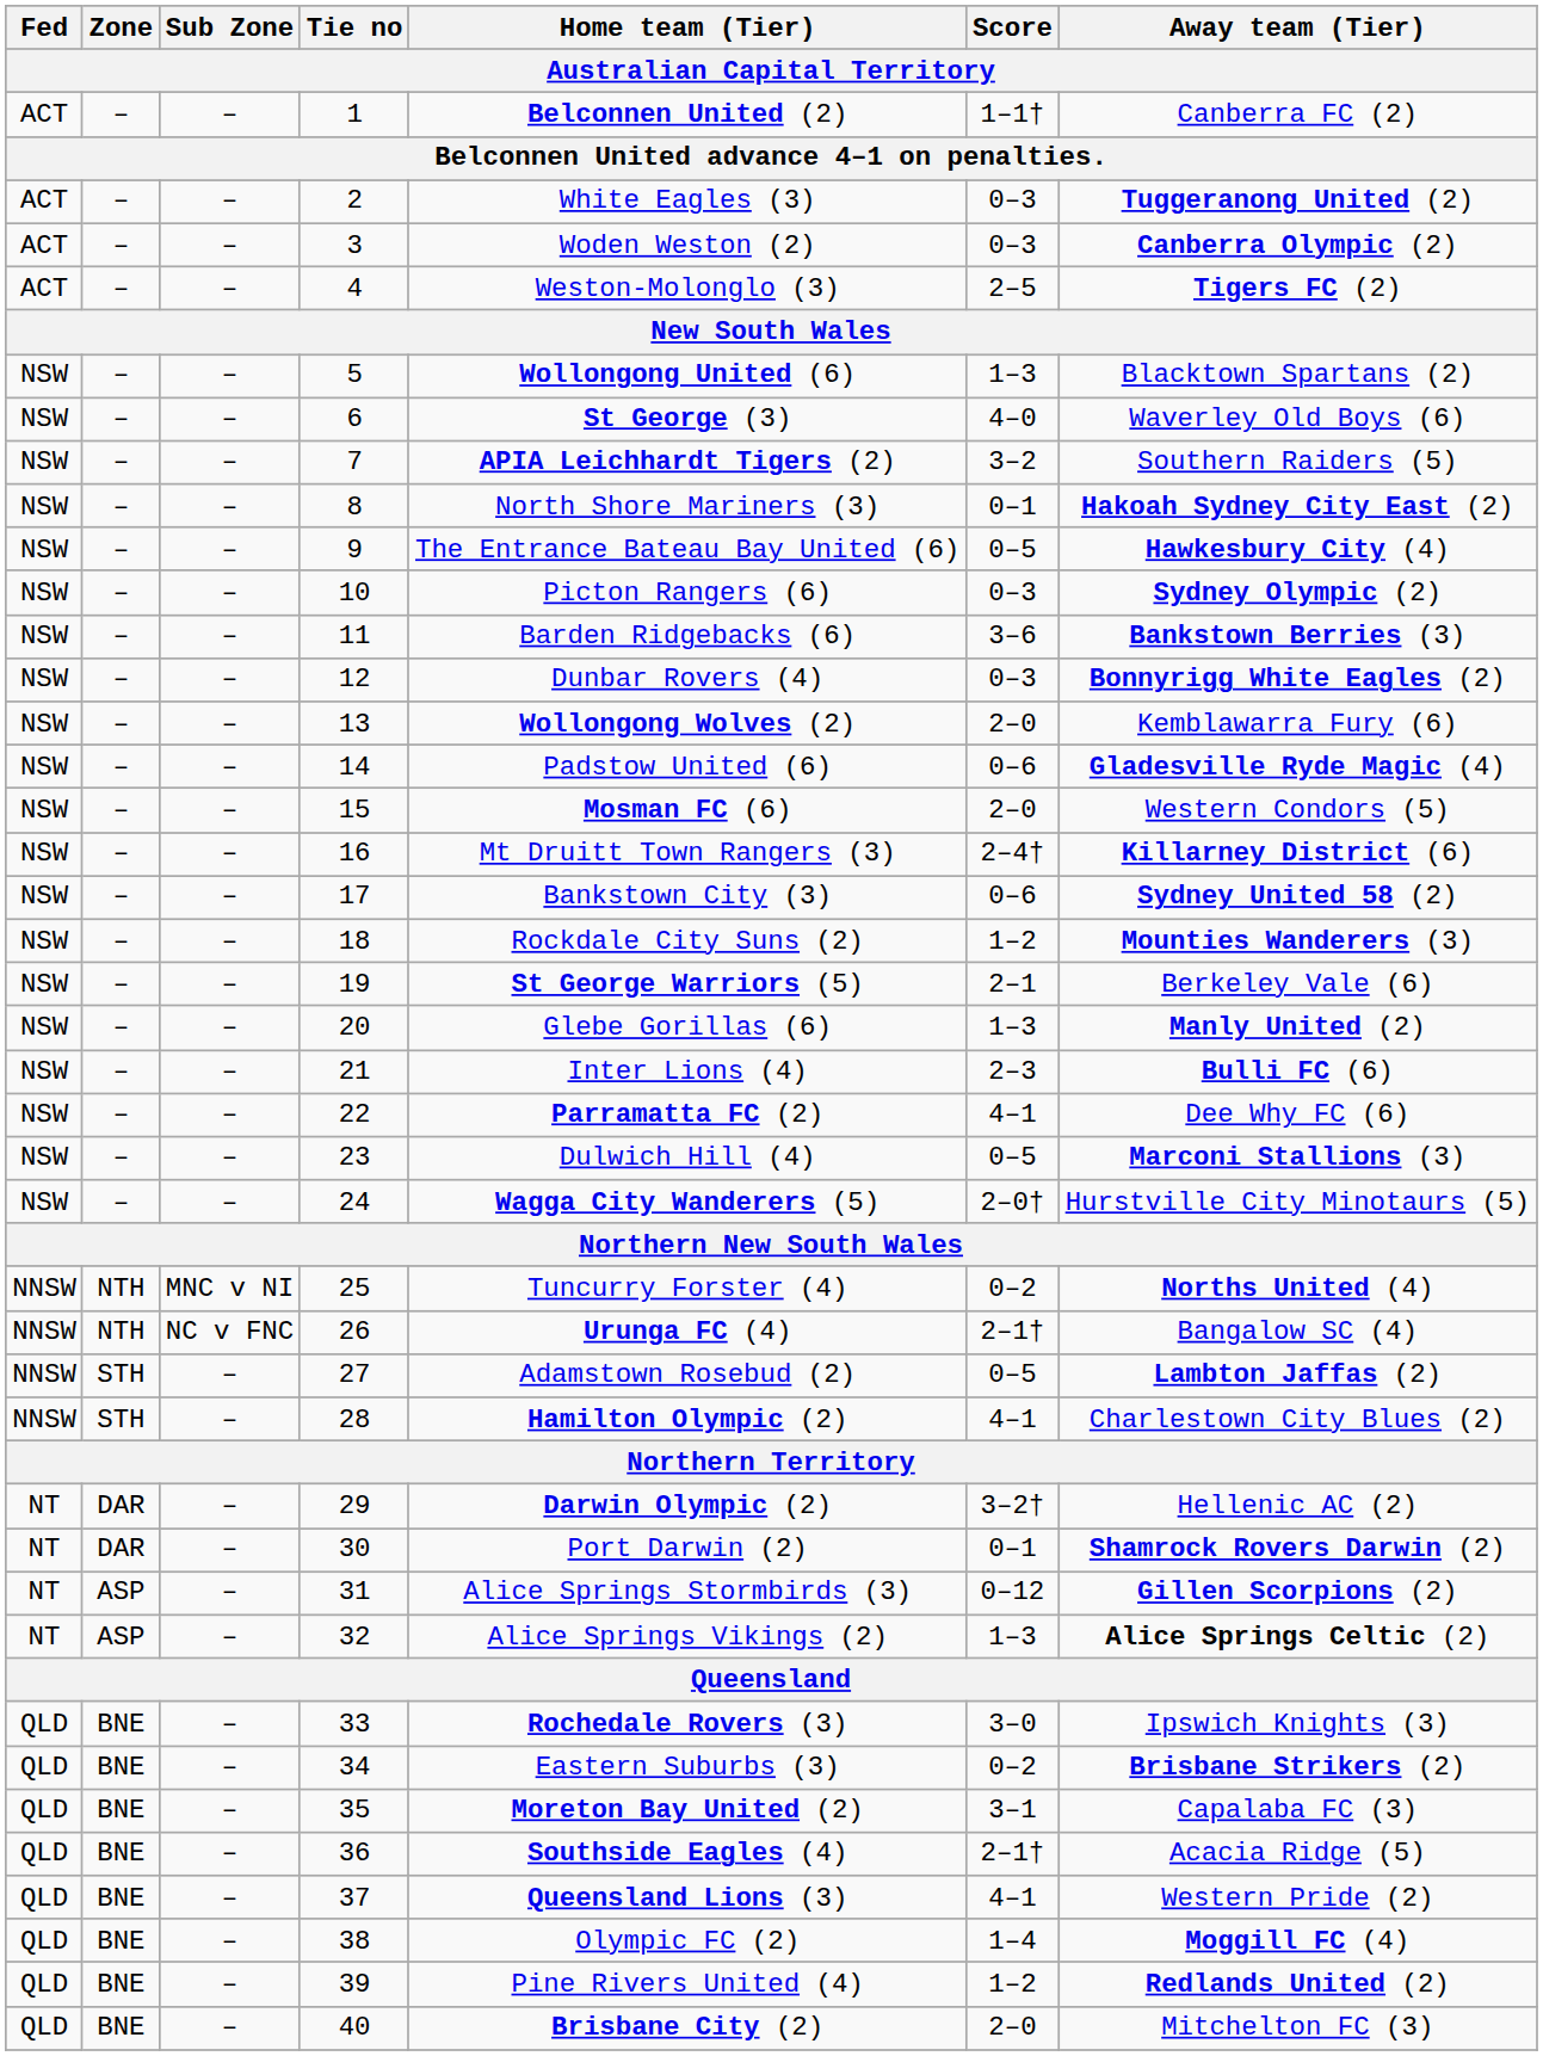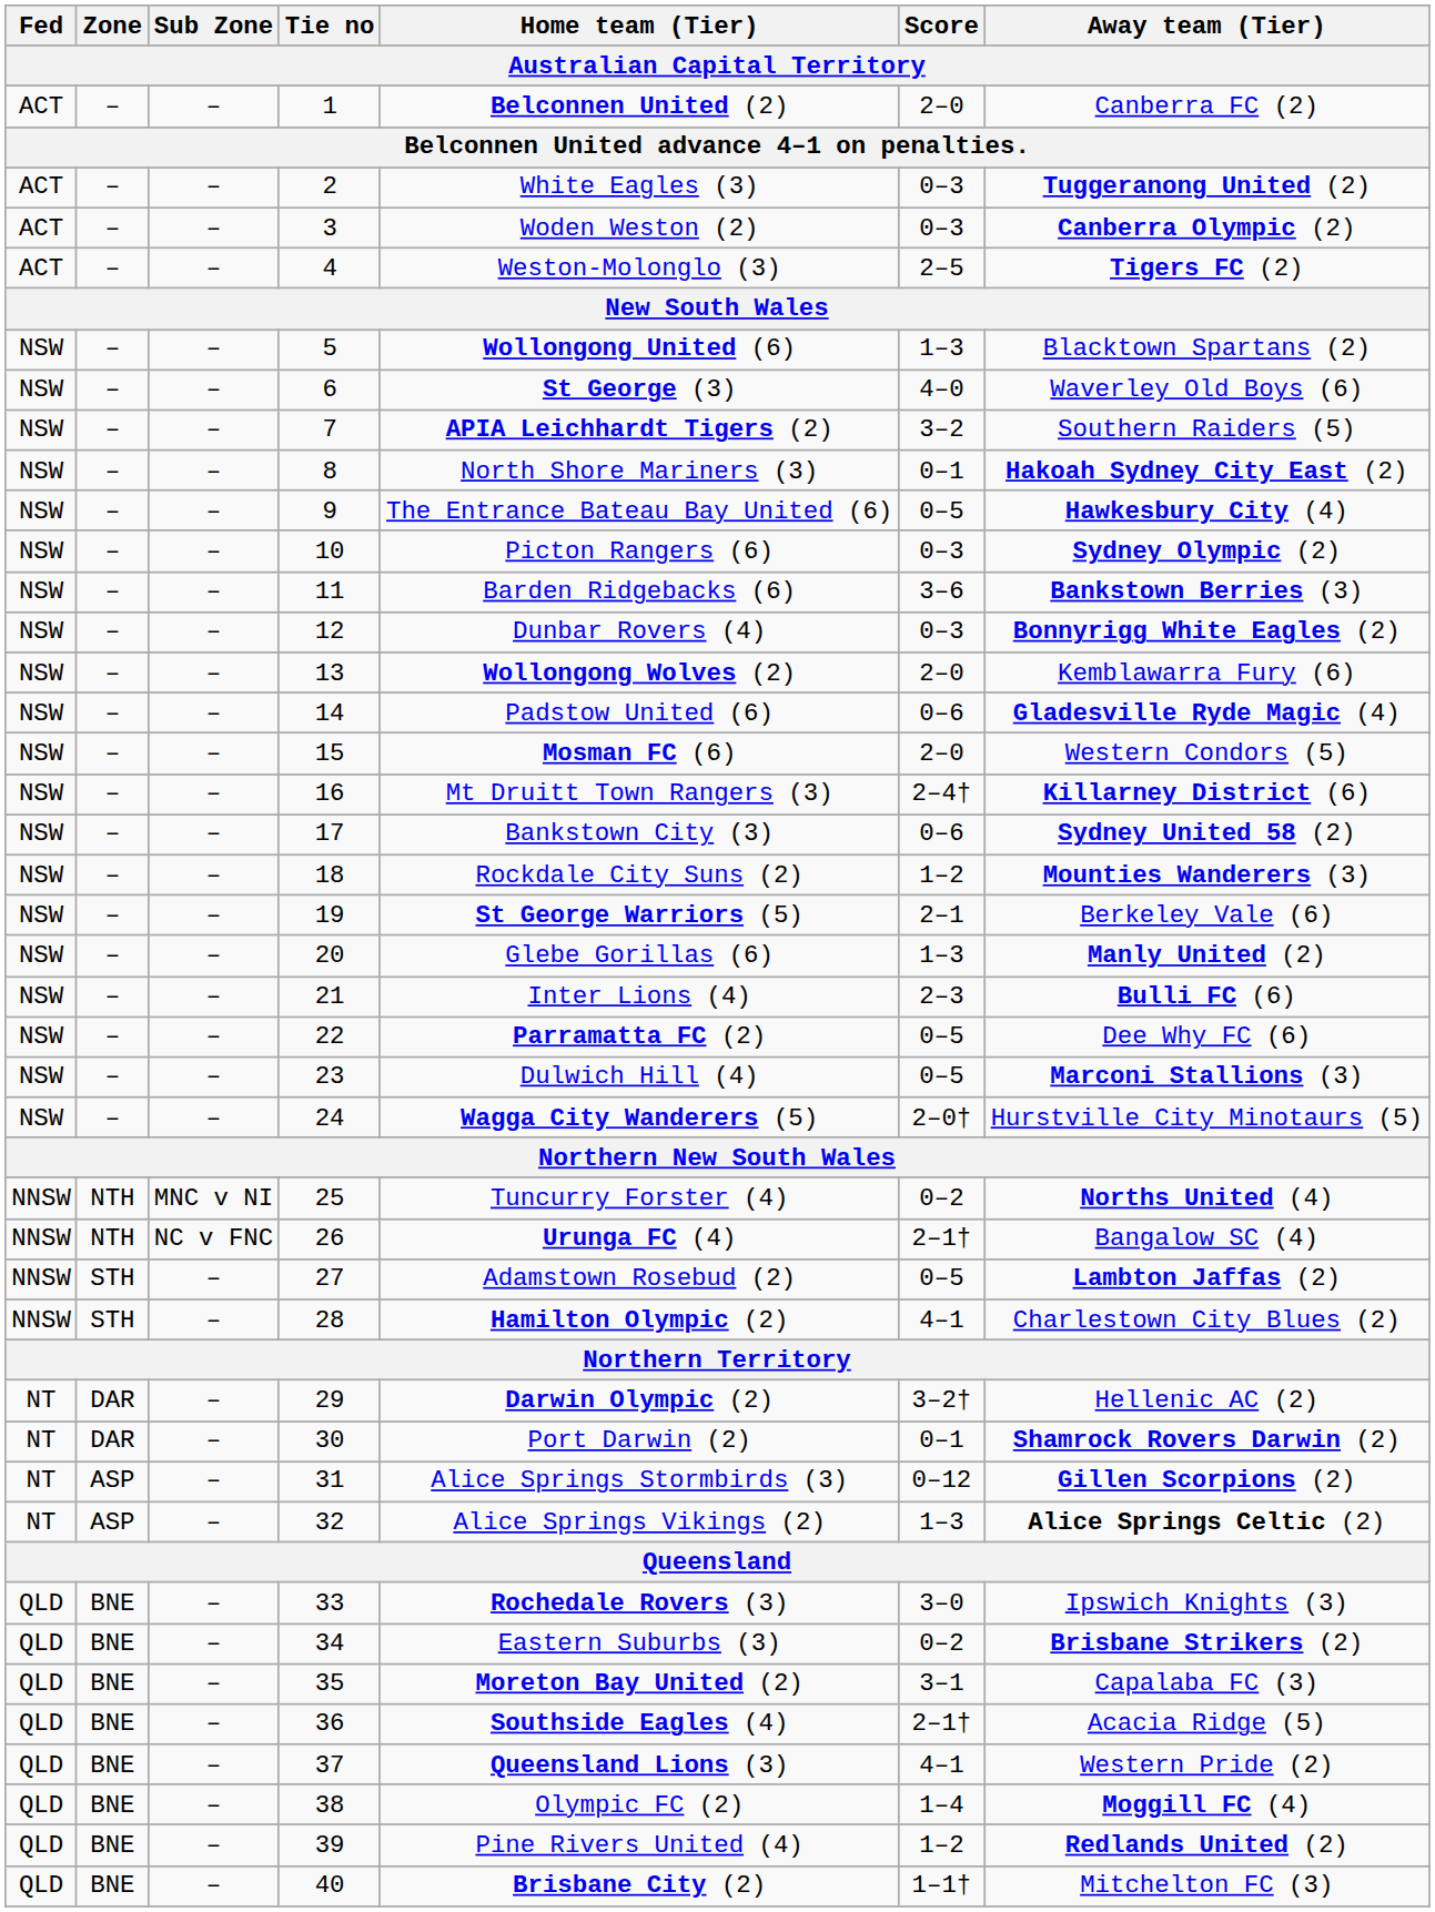 <table class="wikitable" style="text-align:center">
 <tr>
 <th>Fed</th>
 <th>Zone</th>
 <th>Sub Zone</th>
 <th>Tie no</th>
 <th>Home team (Tier)</th>
 <th>Score</th>
 <th>Away team (Tier)</th>
 </tr>
 <tr>
 <th colspan=7><a href='#'>Australian Capital Territory</a></th>
 </tr>
 <tr>
 <td>ACT</td>
 <td>–</td>
 <td>–</td>
 <td>1</td>
 <td><strong><a href='#'>Belconnen United</a></strong> (2)</td>
-<td>1–1†</td>
+<td>2–0</td>
 <td><a href='#'>Canberra FC</a> (2)</td>
 </tr>
 <tr>
 <th colspan=7>Belconnen United advance 4–1 on penalties.</th>
 </tr>
 <tr>
 <td>ACT</td>
 <td>–</td>
 <td>–</td>
 <td>2</td>
 <td><a href='#'>White Eagles</a> (3)</td>
 <td>0–3</td>
 <td><strong><a href='#'>Tuggeranong United</a></strong> (2)</td>
 </tr>
 <tr>
 <td>ACT</td>
 <td>–</td>
 <td>–</td>
 <td>3</td>
 <td><a href='#'>Woden Weston</a> (2)</td>
 <td>0–3</td>
 <td><strong><a href='#'>Canberra Olympic</a></strong> (2)</td>
 </tr>
 <tr>
 <td>ACT</td>
 <td>–</td>
 <td>–</td>
 <td>4</td>
 <td><a href='#'>Weston-Molonglo</a> (3)</td>
 <td>2–5</td>
 <td><strong><a href='#'>Tigers FC</a></strong> (2)</td>
 </tr>
 <tr>
 <th colspan=7><a href='#'>New South Wales</a></th>
 </tr>
 <tr>
 <td>NSW</td>
 <td>–</td>
 <td>–</td>
 <td>5</td>
 <td><strong><a href='#'>Wollongong United</a></strong> (6)</td>
 <td>1–3</td>
 <td><a href='#'>Blacktown Spartans</a> (2)</td>
 </tr>
 <tr>
 <td>NSW</td>
 <td>–</td>
 <td>–</td>
 <td>6</td>
 <td><strong><a href='#'>St George</a></strong> (3)</td>
 <td>4–0</td>
 <td><a href='#'>Waverley Old Boys</a> (6)</td>
 </tr>
 <tr>
 <td>NSW</td>
 <td>–</td>
 <td>–</td>
 <td>7</td>
 <td><strong><a href='#'>APIA Leichhardt Tigers</a></strong> (2)</td>
 <td>3–2</td>
 <td><a href='#'>Southern Raiders</a> (5)</td>
 </tr>
 <tr>
 <td>NSW</td>
 <td>–</td>
 <td>–</td>
 <td>8</td>
 <td><a href='#'>North Shore Mariners</a> (3)</td>
 <td>0–1</td>
 <td><strong><a href='#'>Hakoah Sydney City East</a></strong> (2)</td>
 </tr>
 <tr>
 <td>NSW</td>
 <td>–</td>
 <td>–</td>
 <td>9</td>
 <td><a href='#'>The Entrance Bateau Bay United</a> (6)</td>
 <td>0–5</td>
 <td><strong><a href='#'>Hawkesbury City</a></strong> (4)</td>
 </tr>
 <tr>
 <td>NSW</td>
 <td>–</td>
 <td>–</td>
 <td>10</td>
 <td><a href='#'>Picton Rangers</a> (6)</td>
 <td>0–3</td>
 <td><strong><a href='#'>Sydney Olympic</a></strong> (2)</td>
 </tr>
 <tr>
 <td>NSW</td>
 <td>–</td>
 <td>–</td>
 <td>11</td>
 <td><a href='#'>Barden Ridgebacks</a> (6)</td>
 <td>3–6</td>
 <td><strong><a href='#'>Bankstown Berries</a></strong> (3)</td>
 </tr>
 <tr>
 <td>NSW</td>
 <td>–</td>
 <td>–</td>
 <td>12</td>
 <td><a href='#'>Dunbar Rovers</a> (4)</td>
 <td>0–3</td>
 <td><strong><a href='#'>Bonnyrigg White Eagles</a></strong> (2)</td>
 </tr>
 <tr>
 <td>NSW</td>
 <td>–</td>
 <td>–</td>
 <td>13</td>
 <td><strong><a href='#'>Wollongong Wolves</a></strong> (2)</td>
 <td>2–0</td>
 <td><a href='#'>Kemblawarra Fury</a> (6)</td>
 </tr>
 <tr>
 <td>NSW</td>
 <td>–</td>
 <td>–</td>
 <td>14</td>
 <td><a href='#'>Padstow United</a> (6)</td>
 <td>0–6</td>
 <td><strong><a href='#'>Gladesville Ryde Magic</a></strong> (4)</td>
 </tr>
 <tr>
 <td>NSW</td>
 <td>–</td>
 <td>–</td>
 <td>15</td>
 <td><strong><a href='#'>Mosman FC</a></strong> (6)</td>
 <td>2–0</td>
 <td><a href='#'>Western Condors</a> (5)</td>
 </tr>
 <tr>
 <td>NSW</td>
 <td>–</td>
 <td>–</td>
 <td>16</td>
 <td><a href='#'>Mt Druitt Town Rangers</a> (3)</td>
 <td>2–4†</td>
 <td><strong><a href='#'>Killarney District</a></strong> (6)</td>
 </tr>
 <tr>
 <td>NSW</td>
 <td>–</td>
 <td>–</td>
 <td>17</td>
 <td><a href='#'>Bankstown City</a> (3)</td>
 <td>0–6</td>
 <td><strong><a href='#'>Sydney United 58</a></strong> (2)</td>
 </tr>
 <tr>
 <td>NSW</td>
 <td>–</td>
 <td>–</td>
 <td>18</td>
 <td><a href='#'>Rockdale City Suns</a> (2)</td>
 <td>1–2</td>
 <td><strong><a href='#'>Mounties Wanderers</a></strong> (3)</td>
 </tr>
 <tr>
 <td>NSW</td>
 <td>–</td>
 <td>–</td>
 <td>19</td>
 <td><strong><a href='#'>St George Warriors</a></strong> (5)</td>
 <td>2–1</td>
 <td><a href='#'>Berkeley Vale</a> (6)</td>
 </tr>
 <tr>
 <td>NSW</td>
 <td>–</td>
 <td>–</td>
 <td>20</td>
 <td><a href='#'>Glebe Gorillas</a> (6)</td>
 <td>1–3</td>
 <td><strong><a href='#'>Manly United</a></strong> (2)</td>
 </tr>
 <tr>
 <td>NSW</td>
 <td>–</td>
 <td>–</td>
 <td>21</td>
 <td><a href='#'>Inter Lions</a> (4)</td>
 <td>2–3</td>
 <td><strong><a href='#'>Bulli FC</a></strong> (6)</td>
 </tr>
 <tr>
 <td>NSW</td>
 <td>–</td>
 <td>–</td>
 <td>22</td>
 <td><strong><a href='#'>Parramatta FC</a></strong> (2)</td>
-<td>4–1</td>
+<td>0–5</td>
 <td><a href='#'>Dee Why FC</a> (6)</td>
 </tr>
 <tr>
 <td>NSW</td>
 <td>–</td>
 <td>–</td>
 <td>23</td>
 <td><a href='#'>Dulwich Hill</a> (4)</td>
 <td>0–5</td>
 <td><strong><a href='#'>Marconi Stallions</a></strong> (3)</td>
 </tr>
 <tr>
 <td>NSW</td>
 <td>–</td>
 <td>–</td>
 <td>24</td>
 <td><strong><a href='#'>Wagga City Wanderers</a></strong> (5)</td>
 <td>2–0†</td>
 <td><a href='#'>Hurstville City Minotaurs</a> (5)</td>
 </tr>
 <tr>
 <th colspan=7><a href='#'>Northern New South Wales</a></th>
 </tr>
 <tr>
 <td>NNSW</td>
 <td>NTH</td>
 <td>MNC v NI</td>
 <td>25</td>
 <td><a href='#'>Tuncurry Forster</a> (4)</td>
 <td>0–2</td>
 <td><strong><a href='#'>Norths United</a></strong> (4)</td>
 </tr>
 <tr>
 <td>NNSW</td>
 <td>NTH</td>
 <td>NC v FNC</td>
 <td>26</td>
 <td><strong><a href='#'>Urunga FC</a></strong> (4)</td>
 <td>2–1†</td>
 <td><a href='#'>Bangalow SC</a> (4)</td>
 </tr>
 <tr>
 <td>NNSW</td>
 <td>STH</td>
 <td>–</td>
 <td>27</td>
 <td><a href='#'>Adamstown Rosebud</a> (2)</td>
 <td>0–5</td>
 <td><strong><a href='#'>Lambton Jaffas</a></strong> (2)</td>
 </tr>
 <tr>
 <td>NNSW</td>
 <td>STH</td>
 <td>–</td>
 <td>28</td>
 <td><strong><a href='#'>Hamilton Olympic</a></strong> (2)</td>
 <td>4–1</td>
 <td><a href='#'>Charlestown City Blues</a> (2)</td>
 </tr>
 <tr>
 <th colspan=7><a href='#'>Northern Territory</a></th>
 </tr>
 <tr>
 <td>NT</td>
 <td>DAR</td>
 <td>–</td>
 <td>29</td>
 <td><strong><a href='#'>Darwin Olympic</a></strong> (2)</td>
 <td>3–2†</td>
 <td><a href='#'>Hellenic AC</a> (2)</td>
 </tr>
 <tr>
 <td>NT</td>
 <td>DAR</td>
 <td>–</td>
 <td>30</td>
 <td><a href='#'>Port Darwin</a> (2)</td>
 <td>0–1</td>
 <td><strong><a href='#'>Shamrock Rovers Darwin</a></strong> (2)</td>
 </tr>
 <tr>
 <td>NT</td>
 <td>ASP</td>
 <td>–</td>
 <td>31</td>
 <td><a href='#'>Alice Springs Stormbirds</a> (3)</td>
 <td>0–12</td>
 <td><strong><a href='#'>Gillen Scorpions</a></strong> (2)</td>
 </tr>
 <tr>
 <td>NT</td>
 <td>ASP</td>
 <td>–</td>
 <td>32</td>
 <td><a href='#'>Alice Springs Vikings</a> (2)</td>
 <td>1–3</td>
 <td><strong>Alice Springs Celtic</strong> (2)</td>
 </tr>
 <tr>
 <th colspan=7><a href='#'>Queensland</a></th>
 </tr>
 <tr>
 <td>QLD</td>
 <td>BNE</td>
 <td>–</td>
 <td>33</td>
 <td><strong><a href='#'>Rochedale Rovers</a></strong> (3)</td>
 <td>3–0</td>
 <td><a href='#'>Ipswich Knights</a> (3)</td>
 </tr>
 <tr>
 <td>QLD</td>
 <td>BNE</td>
 <td>–</td>
 <td>34</td>
 <td><a href='#'>Eastern Suburbs</a> (3)</td>
 <td>0–2</td>
 <td><strong><a href='#'>Brisbane Strikers</a></strong> (2)</td>
 </tr>
 <tr>
 <td>QLD</td>
 <td>BNE</td>
 <td>–</td>
 <td>35</td>
 <td><strong><a href='#'>Moreton Bay United</a></strong> (2)</td>
 <td>3–1</td>
 <td><a href='#'>Capalaba FC</a> (3)</td>
 </tr>
 <tr>
 <td>QLD</td>
 <td>BNE</td>
 <td>–</td>
 <td>36</td>
 <td><strong><a href='#'>Southside Eagles</a></strong> (4)</td>
 <td>2–1†</td>
 <td><a href='#'>Acacia Ridge</a> (5)</td>
 </tr>
 <tr>
 <td>QLD</td>
 <td>BNE</td>
 <td>–</td>
 <td>37</td>
 <td><strong><a href='#'>Queensland Lions</a></strong> (3)</td>
 <td>4–1</td>
 <td><a href='#'>Western Pride</a> (2)</td>
 </tr>
 <tr>
 <td>QLD</td>
 <td>BNE</td>
 <td>–</td>
 <td>38</td>
 <td><a href='#'>Olympic FC</a> (2)</td>
 <td>1–4</td>
 <td><strong><a href='#'>Moggill FC</a></strong> (4)</td>
 </tr>
 <tr>
 <td>QLD</td>
 <td>BNE</td>
 <td>–</td>
 <td>39</td>
 <td><a href='#'>Pine Rivers United</a> (4)</td>
 <td>1–2</td>
 <td><strong><a href='#'>Redlands United</a></strong> (2)</td>
 </tr>
 <tr>
 <td>QLD</td>
 <td>BNE</td>
 <td>–</td>
 <td>40</td>
 <td><strong><a href='#'>Brisbane City</a></strong> (2)</td>
-<td>2–0</td>
+<td>1–1†</td>
 <td><a href='#'>Mitchelton FC</a> (3)</td>
 </tr>
 </table>
